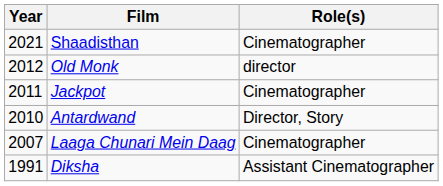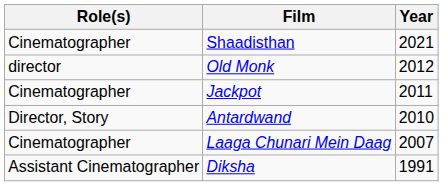 <table class="wikitable">
 <tr style="background:#d1e4fd;">
+<th>Role(s)</th>
+<th>Film</th>
 <th>Year</th>
-<th>Film</th>
-<th>Role(s)</th>
 </tr>
 <tr>
+<td>Cinematographer</td>
+<td><a href='#'>Shaadisthan</a></td>
 <td>2021</td>
-<td><a href='#'>Shaadisthan</a></td>
-<td>Cinematographer</td>
 </tr>
 <tr>
+<td>director</td>
+<td><em><a href='#'>Old Monk</a></em></td>
 <td>2012</td>
-<td><em><a href='#'>Old Monk</a></em></td>
-<td>director</td>
 </tr>
 <tr>
+<td>Cinematographer</td>
+<td><em><a href='#'>Jackpot</a></em></td>
 <td>2011</td>
-<td><em><a href='#'>Jackpot</a></em></td>
-<td>Cinematographer</td>
 </tr>
 <tr>
+<td>Director, Story</td>
+<td><em><a href='#'>Antardwand</a> </em></td>
 <td>2010</td>
-<td><em><a href='#'>Antardwand</a> </em></td>
-<td>Director, Story</td>
 </tr>
 <tr>
+<td>Cinematographer</td>
+<td><em><a href='#'>Laaga Chunari Mein Daag</a></em></td>
 <td>2007</td>
-<td><em><a href='#'>Laaga Chunari Mein Daag</a></em></td>
-<td>Cinematographer</td>
 </tr>
 <tr>
+<td>Assistant Cinematographer</td>
+<td><em><a href='#'>Diksha</a></em></td>
 <td>1991</td>
-<td><em><a href='#'>Diksha</a></em></td>
-<td>Assistant Cinematographer</td>
 </tr>
 </table>
